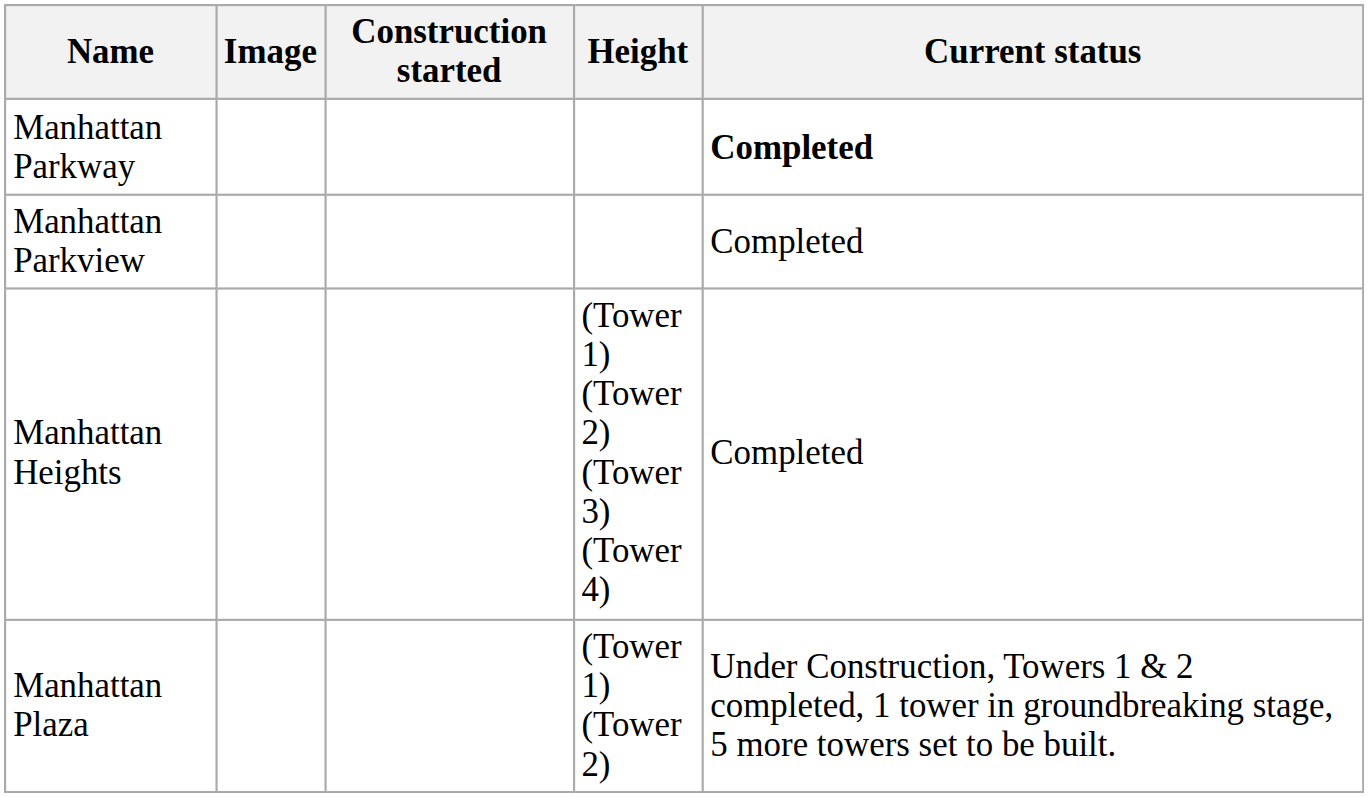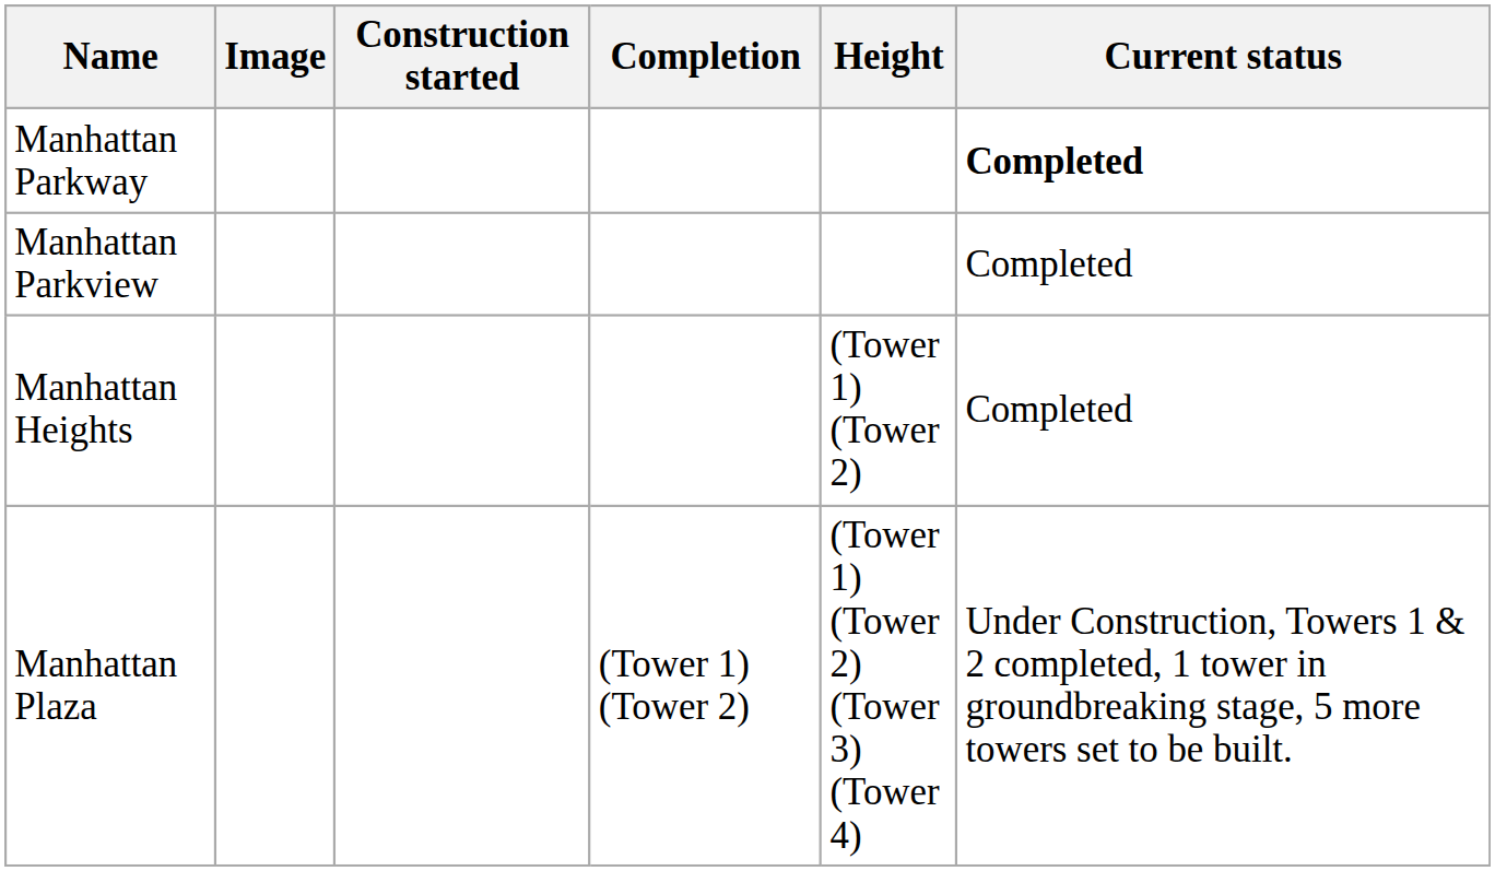 <table class="wikitable sortable" style="margin:1em auto; border:#999; background:#fff;">
 <tr>
 <th data-sort-type="text">Name</th>
 <th class="unsortable">Image</th>
 <th data-sort-type="isoDate">Construction started</th>
+<th data-sort-type="isoDate"><abbr>Completion</abbr></th>
 <th>Height</th>
 <th data-sort-type="number">Current status</th>
 </tr>
 <tr>
 <td>Manhattan Parkway</td>
 <td align="center" style="padding:0px;"></td>
 <td data-sort-value="2006-04-27"></td>
+<td data-sort-value="2014-11-03"></td>
 <td></td>
 <td data-sort-value="2"><strong>Completed</strong></td>
 </tr>
 <tr>
 <td>Manhattan Parkview</td>
 <td align="center" style="padding:0px;"></td>
 <td data-sort-value="2006-04-27"></td>
+<td data-sort-value="2014-11-03"></td>
 <td></td>
 <td data-sort-value="2">Completed</td>
 </tr>
 <tr>
 <td>Manhattan Heights</td>
 <td align="center" style="padding:0px;"></td>
 <td data-sort-value="2006-04-27"></td>
-<td> (Tower 1) <br>  (Tower 2) <br>  (Tower 3) <br>  (Tower 4)</td>
+<td data-sort-value="2014-11-03"></td>
+<td> (Tower 1) <br>  (Tower 2)</td>
 <td data-sort-value="2">Completed</td>
 </tr>
 <tr>
 <td>Manhattan Plaza</td>
 <td align="center" style="padding:0px;"></td>
 <td data-sort-value="2006-04-27"></td>
-<td> (Tower 1) <br>  (Tower 2)</td>
+<td data-sort-value="2014-11-03"> (Tower 1)  (Tower 2)</td>
+<td> (Tower 1) <br>  (Tower 2) <br>  (Tower 3) <br>  (Tower 4)</td>
 <td data-sort-value="2">Under Construction, Towers 1 & 2 completed, 1 tower in groundbreaking stage, 5 more towers set to be built.</td>
 </tr>
 </table>
